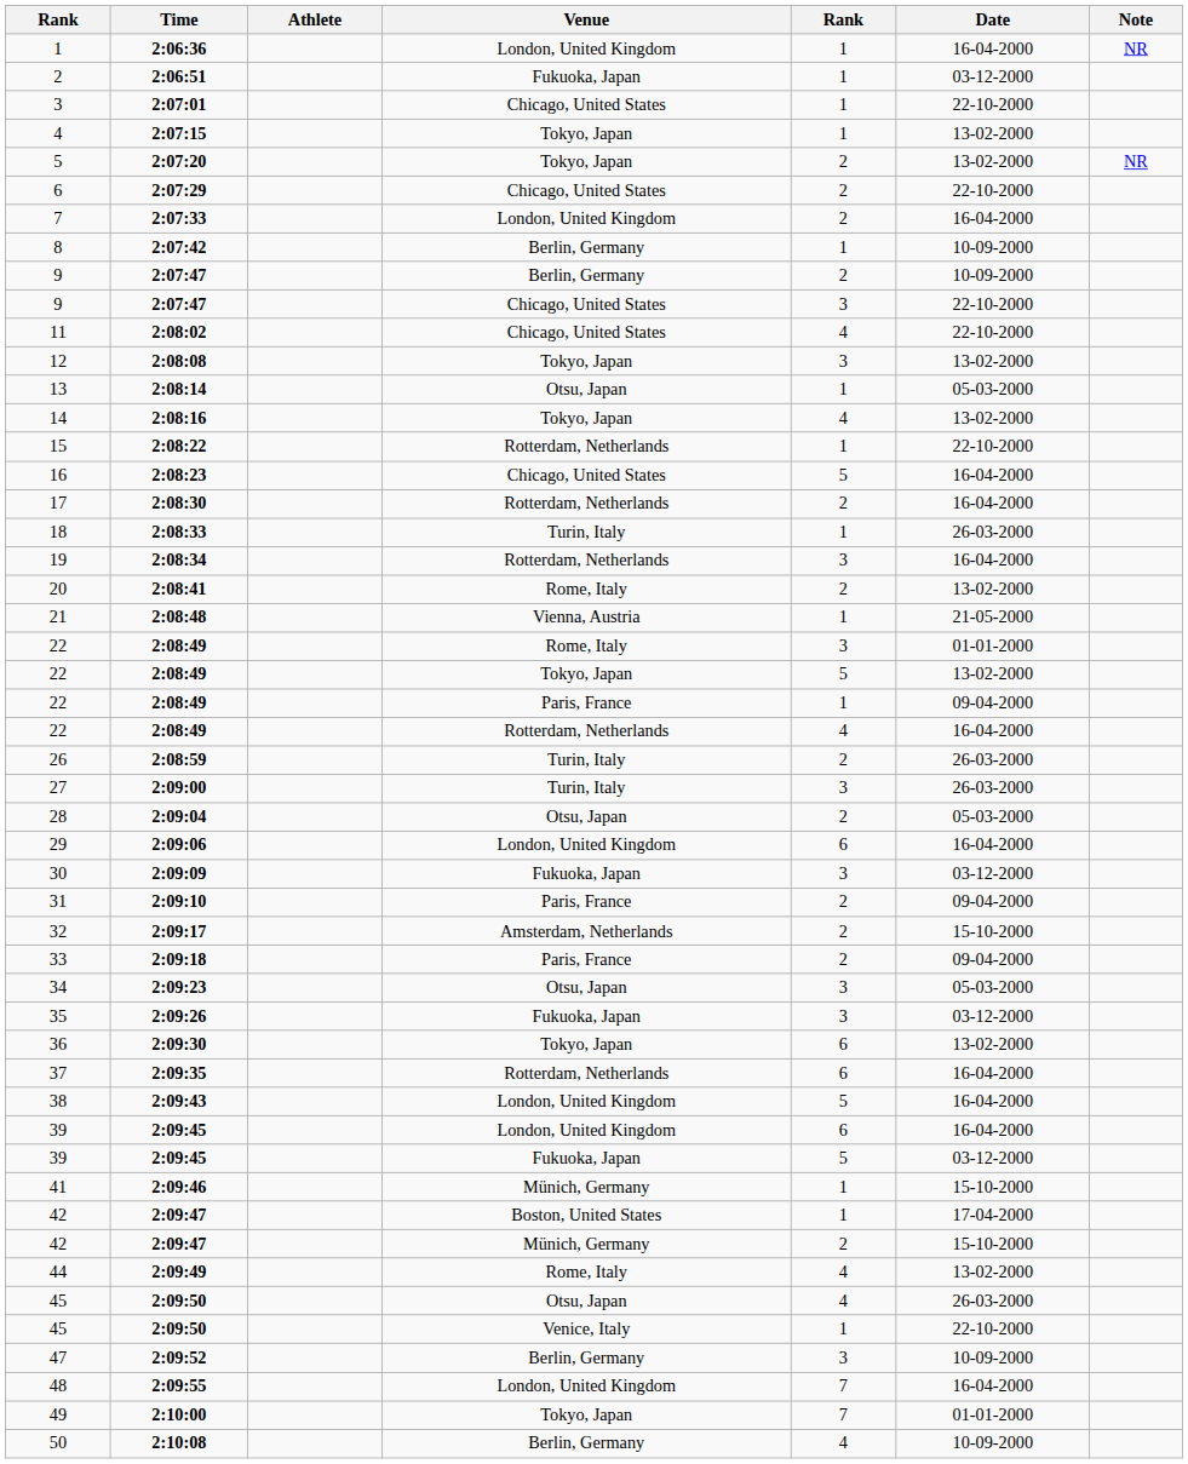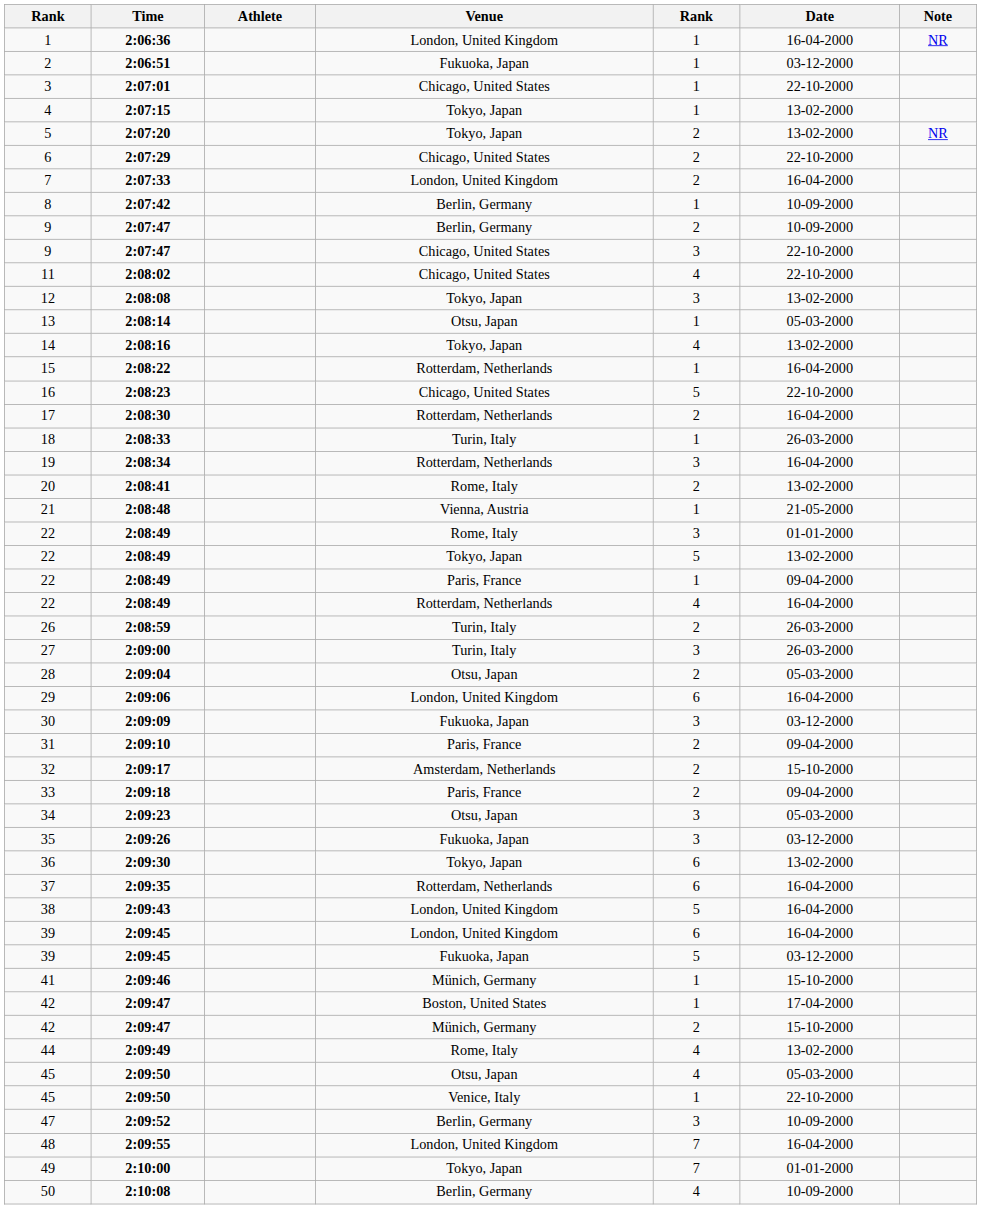 <table class="wikitable sortable" style=" text-align:center; font-size:110%;" width="95%">
 <tr>
 <th>Rank</th>
 <th>Time</th>
 <th>Athlete</th>
 <th>Venue</th>
 <th>Rank</th>
 <th>Date</th>
 <th>Note</th>
 </tr>
 <tr>
 <td>1</td>
 <td><strong>2:06:36</strong></td>
 <td align=left></td>
 <td>London, United Kingdom</td>
 <td>1</td>
 <td>16-04-2000</td>
 <td><a href='#'>NR</a></td>
 </tr>
 <tr>
 <td>2</td>
 <td><strong>2:06:51</strong></td>
 <td align=left></td>
 <td>Fukuoka, Japan</td>
 <td>1</td>
 <td>03-12-2000</td>
 <td></td>
 </tr>
 <tr>
 <td>3</td>
 <td><strong>2:07:01</strong></td>
 <td align=left></td>
 <td>Chicago, United States</td>
 <td>1</td>
 <td>22-10-2000</td>
 <td></td>
 </tr>
 <tr>
 <td>4</td>
 <td><strong>2:07:15</strong></td>
 <td align=left></td>
 <td>Tokyo, Japan</td>
 <td>1</td>
 <td>13-02-2000</td>
 <td></td>
 </tr>
 <tr>
 <td>5</td>
 <td><strong>2:07:20</strong></td>
 <td align=left></td>
 <td>Tokyo, Japan</td>
 <td>2</td>
 <td>13-02-2000</td>
 <td><a href='#'>NR</a></td>
 </tr>
 <tr>
 <td>6</td>
 <td><strong>2:07:29</strong></td>
 <td align=left></td>
 <td>Chicago, United States</td>
 <td>2</td>
 <td>22-10-2000</td>
 <td></td>
 </tr>
 <tr>
 <td>7</td>
 <td><strong>2:07:33</strong></td>
 <td align=left></td>
 <td>London, United Kingdom</td>
 <td>2</td>
 <td>16-04-2000</td>
 <td></td>
 </tr>
 <tr>
 <td>8</td>
 <td><strong>2:07:42</strong></td>
 <td align=left></td>
 <td>Berlin, Germany</td>
 <td>1</td>
 <td>10-09-2000</td>
 <td></td>
 </tr>
 <tr>
 <td>9</td>
 <td><strong>2:07:47</strong></td>
 <td align=left></td>
 <td>Berlin, Germany</td>
 <td>2</td>
 <td>10-09-2000</td>
 <td></td>
 </tr>
 <tr>
 <td>9</td>
 <td><strong>2:07:47</strong></td>
 <td align=left></td>
 <td>Chicago, United States</td>
 <td>3</td>
 <td>22-10-2000</td>
 <td></td>
 </tr>
 <tr>
 <td>11</td>
 <td><strong>2:08:02</strong></td>
 <td align=left></td>
 <td>Chicago, United States</td>
 <td>4</td>
 <td>22-10-2000</td>
 <td></td>
 </tr>
 <tr>
 <td>12</td>
 <td><strong>2:08:08</strong></td>
 <td align=left></td>
 <td>Tokyo, Japan</td>
 <td>3</td>
 <td>13-02-2000</td>
 <td></td>
 </tr>
 <tr>
 <td>13</td>
 <td><strong>2:08:14</strong></td>
 <td align=left></td>
 <td>Otsu, Japan</td>
 <td>1</td>
 <td>05-03-2000</td>
 <td></td>
 </tr>
 <tr>
 <td>14</td>
 <td><strong>2:08:16</strong></td>
 <td align=left></td>
 <td>Tokyo, Japan</td>
 <td>4</td>
 <td>13-02-2000</td>
 <td></td>
 </tr>
 <tr>
 <td>15</td>
 <td><strong>2:08:22</strong></td>
 <td align=left></td>
 <td>Rotterdam, Netherlands</td>
 <td>1</td>
-<td>22-10-2000</td>
+<td>16-04-2000</td>
 <td></td>
 </tr>
 <tr>
 <td>16</td>
 <td><strong>2:08:23</strong></td>
 <td align=left></td>
 <td>Chicago, United States</td>
 <td>5</td>
-<td>16-04-2000</td>
+<td>22-10-2000</td>
 <td></td>
 </tr>
 <tr>
 <td>17</td>
 <td><strong>2:08:30</strong></td>
 <td align=left></td>
 <td>Rotterdam, Netherlands</td>
 <td>2</td>
 <td>16-04-2000</td>
 <td></td>
 </tr>
 <tr>
 <td>18</td>
 <td><strong>2:08:33</strong></td>
 <td align=left></td>
 <td>Turin, Italy</td>
 <td>1</td>
 <td>26-03-2000</td>
 <td></td>
 </tr>
 <tr>
 <td>19</td>
 <td><strong>2:08:34</strong></td>
 <td align=left></td>
 <td>Rotterdam, Netherlands</td>
 <td>3</td>
 <td>16-04-2000</td>
 <td></td>
 </tr>
 <tr>
 <td>20</td>
 <td><strong>2:08:41</strong></td>
 <td align=left></td>
 <td>Rome, Italy</td>
 <td>2</td>
 <td>13-02-2000</td>
 <td></td>
 </tr>
 <tr>
 <td>21</td>
 <td><strong>2:08:48</strong></td>
 <td align=left></td>
 <td>Vienna, Austria</td>
 <td>1</td>
 <td>21-05-2000</td>
 <td></td>
 </tr>
 <tr>
 <td>22</td>
 <td><strong>2:08:49</strong></td>
 <td align=left></td>
 <td>Rome, Italy</td>
 <td>3</td>
 <td>01-01-2000</td>
 <td></td>
 </tr>
 <tr>
 <td>22</td>
 <td><strong>2:08:49</strong></td>
 <td align=left></td>
 <td>Tokyo, Japan</td>
 <td>5</td>
 <td>13-02-2000</td>
 <td></td>
 </tr>
 <tr>
 <td>22</td>
 <td><strong>2:08:49</strong></td>
 <td align=left></td>
 <td>Paris, France</td>
 <td>1</td>
 <td>09-04-2000</td>
 <td></td>
 </tr>
 <tr>
 <td>22</td>
 <td><strong>2:08:49</strong></td>
 <td align=left></td>
 <td>Rotterdam, Netherlands</td>
 <td>4</td>
 <td>16-04-2000</td>
 <td></td>
 </tr>
 <tr>
 <td>26</td>
 <td><strong>2:08:59</strong></td>
 <td align=left></td>
 <td>Turin, Italy</td>
 <td>2</td>
 <td>26-03-2000</td>
 <td></td>
 </tr>
 <tr>
 <td>27</td>
 <td><strong>2:09:00</strong></td>
 <td align=left></td>
 <td>Turin, Italy</td>
 <td>3</td>
 <td>26-03-2000</td>
 <td></td>
 </tr>
 <tr>
 <td>28</td>
 <td><strong>2:09:04</strong></td>
 <td align=left></td>
 <td>Otsu, Japan</td>
 <td>2</td>
 <td>05-03-2000</td>
 <td></td>
 </tr>
 <tr>
 <td>29</td>
 <td><strong>2:09:06</strong></td>
 <td align=left></td>
 <td>London, United Kingdom</td>
 <td>6</td>
 <td>16-04-2000</td>
 <td></td>
 </tr>
 <tr>
 <td>30</td>
 <td><strong>2:09:09</strong></td>
 <td align=left></td>
 <td>Fukuoka, Japan</td>
 <td>3</td>
 <td>03-12-2000</td>
 <td></td>
 </tr>
 <tr>
 <td>31</td>
 <td><strong>2:09:10</strong></td>
 <td align=left></td>
 <td>Paris, France</td>
 <td>2</td>
 <td>09-04-2000</td>
 <td></td>
 </tr>
 <tr>
 <td>32</td>
 <td><strong>2:09:17</strong></td>
 <td align=left></td>
 <td>Amsterdam, Netherlands</td>
 <td>2</td>
 <td>15-10-2000</td>
 <td></td>
 </tr>
 <tr>
 <td>33</td>
 <td><strong>2:09:18</strong></td>
 <td align=left></td>
 <td>Paris, France</td>
 <td>2</td>
 <td>09-04-2000</td>
 <td></td>
 </tr>
 <tr>
 <td>34</td>
 <td><strong>2:09:23</strong></td>
 <td align=left></td>
 <td>Otsu, Japan</td>
 <td>3</td>
 <td>05-03-2000</td>
 <td></td>
 </tr>
 <tr>
 <td>35</td>
 <td><strong>2:09:26</strong></td>
 <td align=left></td>
 <td>Fukuoka, Japan</td>
 <td>3</td>
 <td>03-12-2000</td>
 <td></td>
 </tr>
 <tr>
 <td>36</td>
 <td><strong>2:09:30</strong></td>
 <td align=left></td>
 <td>Tokyo, Japan</td>
 <td>6</td>
 <td>13-02-2000</td>
 <td></td>
 </tr>
 <tr>
 <td>37</td>
 <td><strong>2:09:35</strong></td>
 <td align=left></td>
 <td>Rotterdam, Netherlands</td>
 <td>6</td>
 <td>16-04-2000</td>
 <td></td>
 </tr>
 <tr>
 <td>38</td>
 <td><strong>2:09:43</strong></td>
 <td align=left></td>
 <td>London, United Kingdom</td>
 <td>5</td>
 <td>16-04-2000</td>
 <td></td>
 </tr>
 <tr>
 <td>39</td>
 <td><strong>2:09:45</strong></td>
 <td align=left></td>
 <td>London, United Kingdom</td>
 <td>6</td>
 <td>16-04-2000</td>
 <td></td>
 </tr>
 <tr>
 <td>39</td>
 <td><strong>2:09:45</strong></td>
 <td align=left></td>
 <td>Fukuoka, Japan</td>
 <td>5</td>
 <td>03-12-2000</td>
 <td></td>
 </tr>
 <tr>
 <td>41</td>
 <td><strong>2:09:46</strong></td>
 <td align=left></td>
 <td>Münich, Germany</td>
 <td>1</td>
 <td>15-10-2000</td>
 <td></td>
 </tr>
 <tr>
 <td>42</td>
 <td><strong>2:09:47</strong></td>
 <td align=left></td>
 <td>Boston, United States</td>
 <td>1</td>
 <td>17-04-2000</td>
 <td></td>
 </tr>
 <tr>
 <td>42</td>
 <td><strong>2:09:47</strong></td>
 <td align=left></td>
 <td>Münich, Germany</td>
 <td>2</td>
 <td>15-10-2000</td>
 <td></td>
 </tr>
 <tr>
 <td>44</td>
 <td><strong>2:09:49</strong></td>
 <td align=left></td>
 <td>Rome, Italy</td>
 <td>4</td>
 <td>13-02-2000</td>
 <td></td>
 </tr>
 <tr>
 <td>45</td>
 <td><strong>2:09:50</strong></td>
 <td align=left></td>
 <td>Otsu, Japan</td>
 <td>4</td>
-<td>26-03-2000</td>
+<td>05-03-2000</td>
 <td></td>
 </tr>
 <tr>
 <td>45</td>
 <td><strong>2:09:50</strong></td>
 <td align=left></td>
 <td>Venice, Italy</td>
 <td>1</td>
 <td>22-10-2000</td>
 <td></td>
 </tr>
 <tr>
 <td>47</td>
 <td><strong>2:09:52</strong></td>
 <td align=left></td>
 <td>Berlin, Germany</td>
 <td>3</td>
 <td>10-09-2000</td>
 <td></td>
 </tr>
 <tr>
 <td>48</td>
 <td><strong>2:09:55</strong></td>
 <td align=left></td>
 <td>London, United Kingdom</td>
 <td>7</td>
 <td>16-04-2000</td>
 <td></td>
 </tr>
 <tr>
 <td>49</td>
 <td><strong>2:10:00</strong></td>
 <td align=left></td>
 <td>Tokyo, Japan</td>
 <td>7</td>
 <td>01-01-2000</td>
 <td></td>
 </tr>
 <tr>
 <td>50</td>
 <td><strong>2:10:08</strong></td>
 <td align=left></td>
 <td>Berlin, Germany</td>
 <td>4</td>
 <td>10-09-2000</td>
 <td></td>
 </tr>
 </table>
